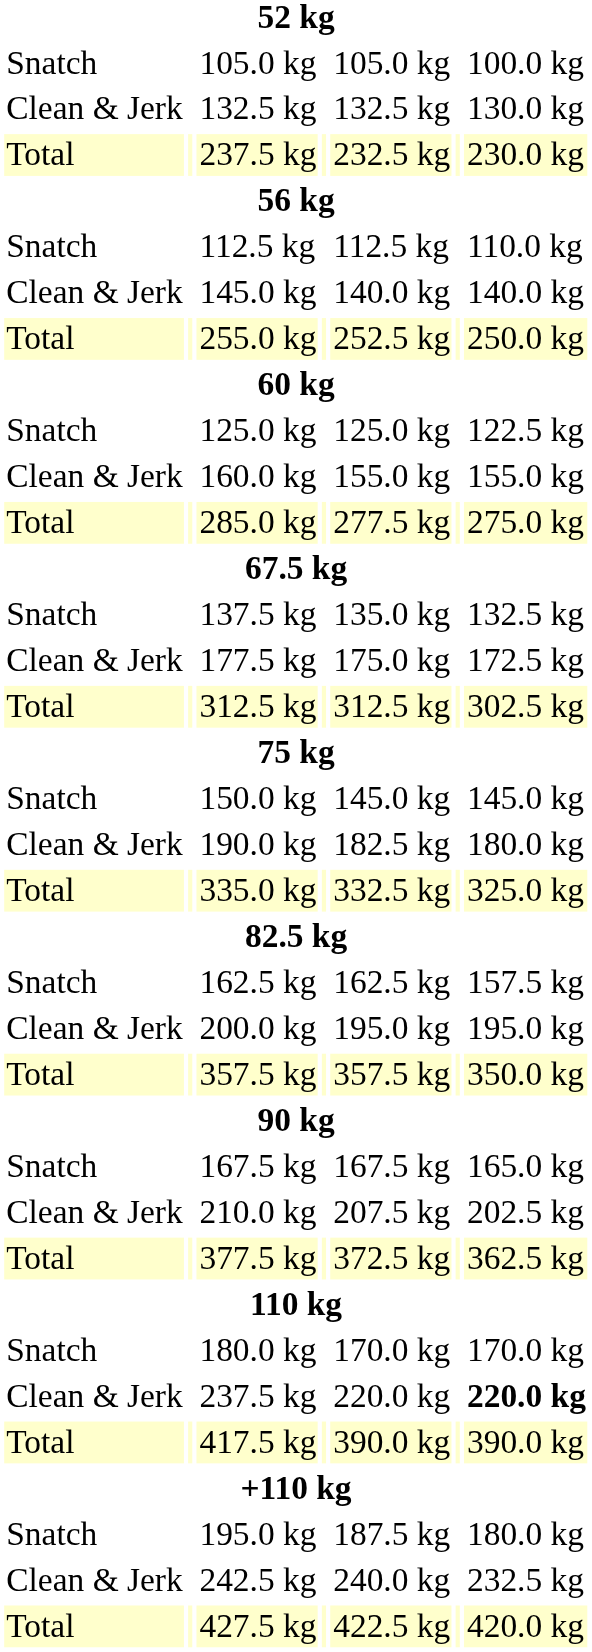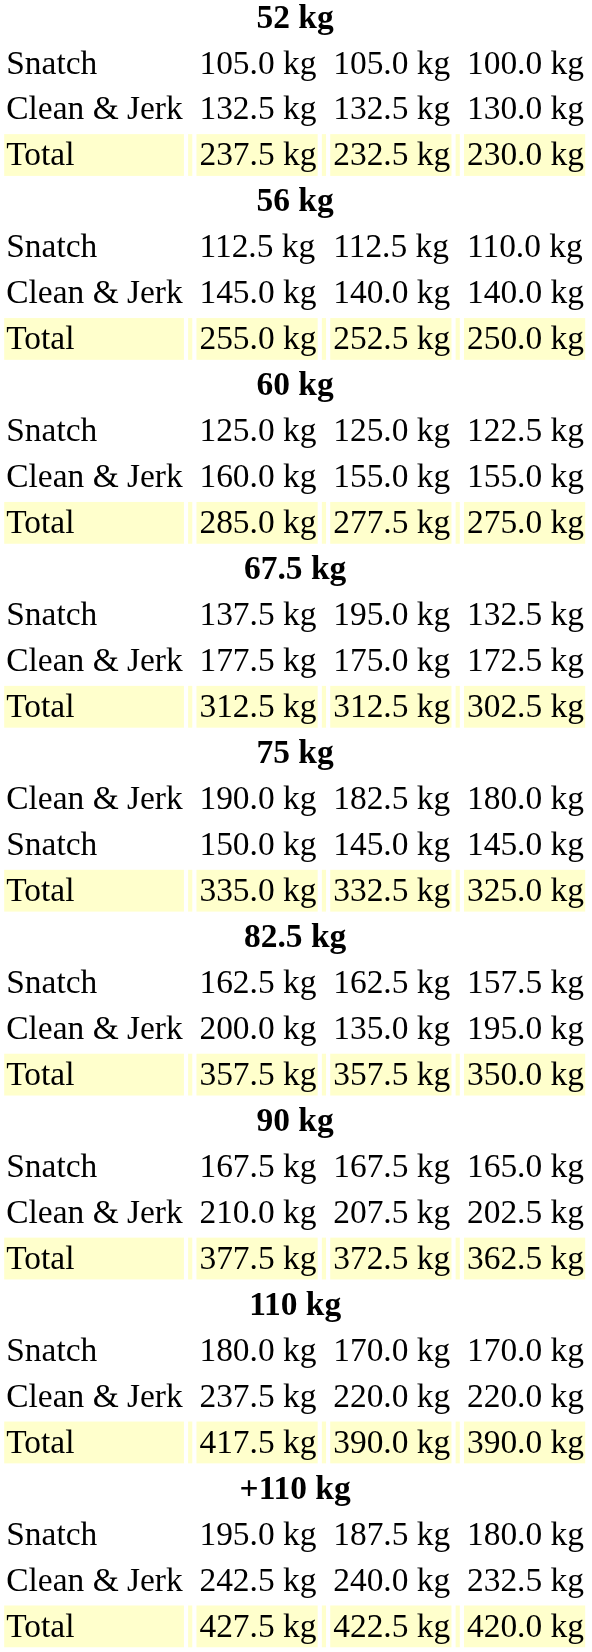 <table>
 <tr>
 <th colspan=7>52 kg</th>
 </tr>
 <tr>
 <td>Snatch</td>
 <td></td>
 <td>105.0 kg</td>
 <td></td>
 <td>105.0 kg</td>
 <td></td>
 <td>100.0 kg</td>
 </tr>
 <tr>
 <td>Clean & Jerk</td>
 <td></td>
 <td>132.5 kg</td>
 <td></td>
 <td>132.5 kg</td>
 <td></td>
 <td>130.0 kg</td>
 </tr>
 <tr bgcolor=#ffffcc>
 <td>Total</td>
 <td></td>
 <td>237.5 kg</td>
 <td></td>
 <td>232.5 kg</td>
 <td></td>
 <td>230.0 kg</td>
 </tr>
 <tr>
 <th colspan=7>56 kg</th>
 </tr>
 <tr>
 <td>Snatch</td>
 <td></td>
 <td>112.5 kg</td>
 <td></td>
 <td>112.5 kg</td>
 <td></td>
 <td>110.0 kg</td>
 </tr>
 <tr>
 <td>Clean & Jerk</td>
 <td></td>
 <td>145.0 kg</td>
 <td></td>
 <td>140.0 kg</td>
 <td></td>
 <td>140.0 kg</td>
 </tr>
 <tr bgcolor=#ffffcc>
 <td>Total</td>
 <td></td>
 <td>255.0 kg</td>
 <td></td>
 <td>252.5 kg</td>
 <td></td>
 <td>250.0 kg</td>
 </tr>
 <tr>
 <th colspan=7>60 kg</th>
 </tr>
 <tr>
 <td>Snatch</td>
 <td></td>
 <td>125.0 kg</td>
 <td></td>
 <td>125.0 kg</td>
 <td></td>
 <td>122.5 kg</td>
 </tr>
 <tr>
 <td>Clean & Jerk</td>
 <td></td>
 <td>160.0 kg</td>
 <td></td>
 <td>155.0 kg</td>
 <td></td>
 <td>155.0 kg</td>
 </tr>
 <tr bgcolor=#ffffcc>
 <td>Total</td>
 <td></td>
 <td>285.0 kg<br></td>
 <td></td>
 <td>277.5 kg</td>
 <td></td>
 <td>275.0 kg</td>
 </tr>
 <tr>
 <th colspan=7>67.5 kg</th>
 </tr>
 <tr>
 <td>Snatch</td>
 <td></td>
 <td>137.5 kg</td>
 <td></td>
-<td>135.0 kg</td>
+<td>195.0 kg</td>
 <td></td>
 <td>132.5 kg</td>
 </tr>
 <tr>
 <td>Clean & Jerk</td>
 <td></td>
 <td>177.5 kg<br></td>
 <td></td>
 <td>175.0 kg</td>
 <td></td>
 <td>172.5 kg</td>
 </tr>
 <tr bgcolor=#ffffcc>
 <td>Total</td>
 <td></td>
 <td>312.5 kg</td>
 <td></td>
 <td>312.5 kg</td>
 <td></td>
 <td>302.5 kg</td>
 </tr>
 <tr>
 <th colspan=7>75 kg</th>
 </tr>
 <tr>
+<td>Clean & Jerk</td>
+<td></td>
+<td>190.0 kg</td>
+<td></td>
+<td>182.5 kg</td>
+<td></td>
+<td>180.0 kg</td>
+</tr>
+<tr>
 <td>Snatch</td>
 <td></td>
 <td>150.0 kg</td>
 <td></td>
 <td>145.0 kg</td>
 <td></td>
 <td>145.0 kg</td>
-</tr>
-<tr>
-<td>Clean & Jerk</td>
-<td></td>
-<td>190.0 kg</td>
-<td></td>
-<td>182.5 kg</td>
-<td></td>
-<td>180.0 kg</td>
 </tr>
 <tr bgcolor=#ffffcc>
 <td>Total</td>
 <td></td>
 <td>335.0 kg</td>
 <td></td>
 <td>332.5 kg</td>
 <td></td>
 <td>325.0 kg</td>
 </tr>
 <tr>
 <th colspan=7>82.5 kg</th>
 </tr>
 <tr>
 <td>Snatch</td>
 <td></td>
 <td>162.5 kg</td>
 <td></td>
 <td>162.5 kg</td>
 <td></td>
 <td>157.5 kg</td>
 </tr>
 <tr>
 <td>Clean & Jerk</td>
 <td></td>
 <td>200.0 kg</td>
 <td></td>
-<td>195.0 kg</td>
+<td>135.0 kg</td>
 <td></td>
 <td>195.0 kg</td>
 </tr>
 <tr bgcolor=#ffffcc>
 <td>Total</td>
 <td></td>
 <td>357.5 kg</td>
 <td></td>
 <td>357.5 kg</td>
 <td></td>
 <td>350.0 kg</td>
 </tr>
 <tr>
 <th colspan=7>90 kg</th>
 </tr>
 <tr>
 <td>Snatch</td>
 <td></td>
 <td>167.5 kg</td>
 <td></td>
 <td>167.5 kg</td>
 <td></td>
 <td>165.0 kg</td>
 </tr>
 <tr>
 <td>Clean & Jerk</td>
 <td></td>
 <td>210.0 kg</td>
 <td></td>
 <td>207.5 kg</td>
 <td></td>
 <td>202.5 kg</td>
 </tr>
 <tr bgcolor=#ffffcc>
 <td>Total</td>
 <td></td>
 <td>377.5 kg</td>
 <td></td>
 <td>372.5 kg</td>
 <td></td>
 <td>362.5 kg</td>
 </tr>
 <tr>
 <th colspan=7>110 kg</th>
 </tr>
 <tr>
 <td>Snatch</td>
 <td></td>
 <td>180.0 kg</td>
 <td></td>
 <td>170.0 kg</td>
 <td></td>
 <td>170.0 kg</td>
 </tr>
 <tr>
 <td>Clean & Jerk</td>
 <td></td>
 <td>237.5 kg</td>
 <td></td>
 <td>220.0 kg</td>
 <td></td>
-<td><strong>220.0 kg</strong></td>
+<td>220.0 kg</td>
 </tr>
 <tr bgcolor=#ffffcc>
 <td>Total</td>
 <td></td>
 <td>417.5 kg</td>
 <td></td>
 <td>390.0 kg</td>
 <td></td>
 <td>390.0 kg</td>
 </tr>
 <tr>
 <th colspan=7>+110 kg</th>
 </tr>
 <tr>
 <td>Snatch</td>
 <td></td>
 <td>195.0 kg</td>
 <td></td>
 <td>187.5 kg</td>
 <td></td>
 <td>180.0 kg</td>
 </tr>
 <tr>
 <td>Clean & Jerk</td>
 <td></td>
 <td>242.5 kg</td>
 <td></td>
 <td>240.0 kg</td>
 <td></td>
 <td>232.5 kg</td>
 </tr>
 <tr bgcolor=#ffffcc>
 <td>Total</td>
 <td></td>
 <td>427.5 kg</td>
 <td></td>
 <td>422.5 kg</td>
 <td></td>
 <td>420.0 kg</td>
 </tr>
 </table>
